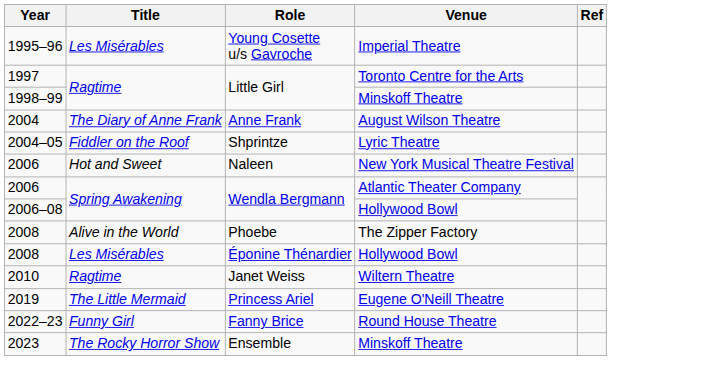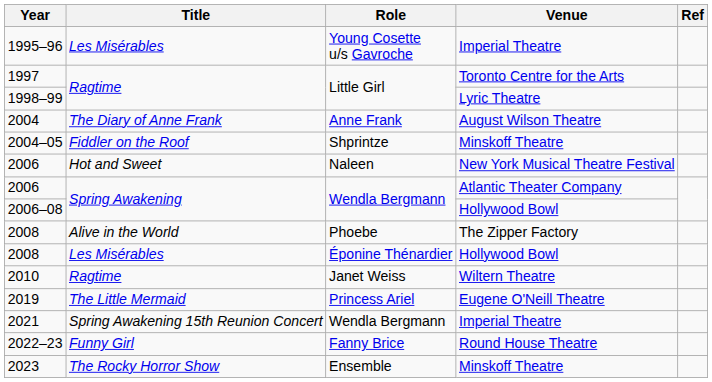 <table class="wikitable sortable">
 <tr>
 <th>Year</th>
 <th>Title</th>
 <th>Role</th>
 <th>Venue</th>
 <th class="unsortable">Ref</th>
 </tr>
 <tr>
 <td>1995–96</td>
 <td><em><a href='#'>Les Misérables</a></em></td>
 <td><a href='#'>Young Cosette</a><br>u/s <a href='#'>Gavroche</a></td>
 <td><a href='#'>Imperial Theatre</a></td>
 <td></td>
 </tr>
 <tr>
 <td>1997</td>
 <td rowspan="2"><em><a href='#'>Ragtime</a></em></td>
 <td rowspan="2">Little Girl</td>
 <td><a href='#'>Toronto Centre for the Arts</a></td>
 <td></td>
 </tr>
 <tr>
 <td>1998–99</td>
-<td><a href='#'>Minskoff Theatre</a></td>
+<td><a href='#'>Lyric Theatre</a></td>
 <td></td>
 </tr>
 <tr>
 <td>2004</td>
 <td><em><a href='#'>The Diary of Anne Frank</a></em></td>
 <td><a href='#'>Anne Frank</a></td>
 <td><a href='#'>August Wilson Theatre</a></td>
 <td></td>
 </tr>
 <tr>
 <td>2004–05</td>
 <td><em><a href='#'>Fiddler on the Roof</a></em></td>
 <td>Shprintze</td>
-<td><a href='#'>Lyric Theatre</a></td>
+<td><a href='#'>Minskoff Theatre</a></td>
 <td></td>
 </tr>
 <tr>
 <td>2006</td>
 <td><em>Hot and Sweet</em></td>
 <td>Naleen</td>
 <td><a href='#'>New York Musical Theatre Festival</a></td>
 <td></td>
 </tr>
 <tr>
 <td>2006</td>
 <td rowspan="2"><em><a href='#'>Spring Awakening</a></em></td>
 <td rowspan="2"><a href='#'>Wendla Bergmann</a></td>
 <td><a href='#'>Atlantic Theater Company</a></td>
 <td rowspan="2"></td>
 </tr>
 <tr>
 <td>2006–08</td>
 <td><a href='#'>Hollywood Bowl</a></td>
 </tr>
 <tr>
 <td>2008</td>
 <td><em>Alive in the World</em></td>
 <td>Phoebe</td>
 <td>The Zipper Factory</td>
 <td></td>
 </tr>
 <tr>
 <td>2008</td>
 <td><em><a href='#'>Les Misérables</a></em></td>
 <td><a href='#'>Éponine Thénardier</a></td>
 <td><a href='#'>Hollywood Bowl</a></td>
 <td></td>
 </tr>
 <tr>
 <td>2010</td>
 <td><em><a href='#'>Ragtime</a></em></td>
 <td>Janet Weiss</td>
 <td><a href='#'>Wiltern Theatre</a></td>
 <td></td>
 </tr>
 <tr>
 <td>2019</td>
 <td><em><a href='#'>The Little Mermaid</a></em></td>
 <td><a href='#'>Princess Ariel</a></td>
 <td><a href='#'>Eugene O'Neill Theatre</a></td>
 <td></td>
 </tr>
 <tr>
+<td>2021</td>
+<td><em>Spring Awakening 15th Reunion Concert</em></td>
+<td>Wendla Bergmann</td>
+<td><a href='#'>Imperial Theatre</a></td>
+<td></td>
+</tr>
+<tr>
 <td>2022–23</td>
 <td><em><a href='#'>Funny Girl</a></em></td>
 <td><a href='#'>Fanny Brice</a></td>
 <td><a href='#'>Round House Theatre</a></td>
 <td></td>
 </tr>
 <tr>
 <td>2023</td>
 <td><em><a href='#'>The Rocky Horror Show</a></em></td>
 <td>Ensemble</td>
 <td><a href='#'>Minskoff Theatre</a></td>
 <td></td>
 </tr>
 </table>
